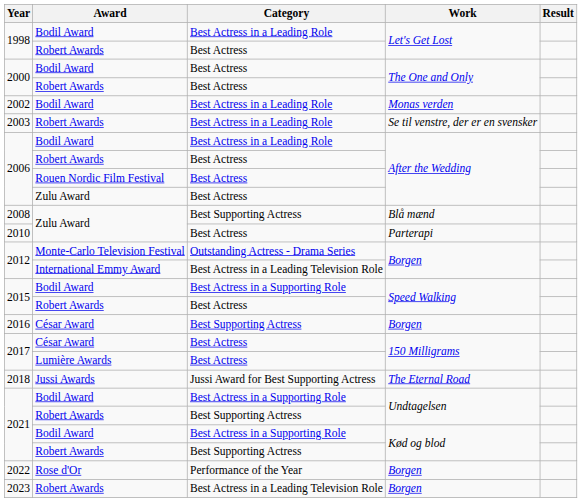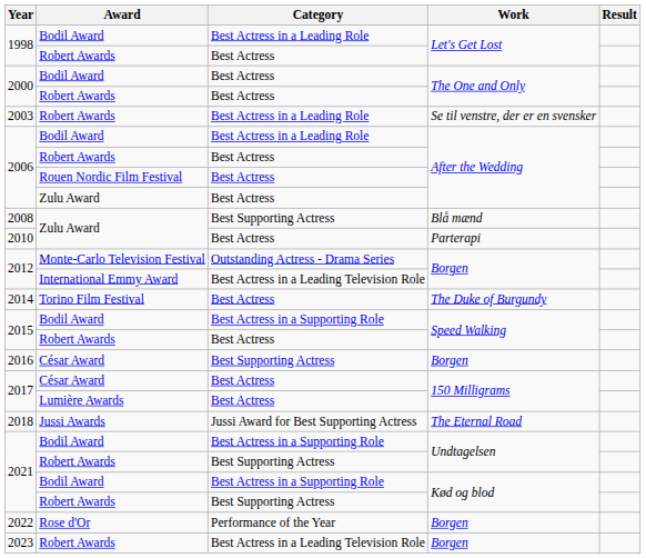 <table class="wikitable">
 <tr>
 <th>Year</th>
 <th>Award</th>
 <th>Category</th>
 <th>Work</th>
 <th>Result</th>
 </tr>
 <tr>
 <td rowspan=2>1998</td>
 <td><a href='#'>Bodil Award</a></td>
 <td><a href='#'>Best Actress in a Leading Role</a></td>
 <td rowspan=2><em><a href='#'>Let's Get Lost</a></em></td>
 <td></td>
 </tr>
 <tr>
 <td><a href='#'>Robert Awards</a></td>
 <td>Best Actress</td>
 <td></td>
 </tr>
 <tr>
 <td rowspan=2>2000</td>
 <td><a href='#'>Bodil Award</a></td>
 <td>Best Actress</td>
 <td rowspan=2><em><a href='#'>The One and Only</a></em></td>
 <td></td>
 </tr>
 <tr>
 <td><a href='#'>Robert Awards</a></td>
 <td>Best Actress</td>
-<td></td>
-</tr>
-<tr>
-<td>2002</td>
-<td><a href='#'>Bodil Award</a></td>
-<td><a href='#'>Best Actress in a Leading Role</a></td>
-<td><em><a href='#'>Monas verden</a></em></td>
 <td></td>
 </tr>
 <tr>
 <td>2003</td>
 <td><a href='#'>Robert Awards</a></td>
 <td><a href='#'>Best Actress in a Leading Role</a></td>
 <td><em>Se til venstre, der er en svensker</em></td>
 <td></td>
 </tr>
 <tr>
 <td rowspan=4>2006</td>
 <td><a href='#'>Bodil Award</a></td>
 <td><a href='#'>Best Actress in a Leading Role</a></td>
 <td rowspan=4><em><a href='#'>After the Wedding</a></em></td>
 <td></td>
 </tr>
 <tr>
 <td><a href='#'>Robert Awards</a></td>
 <td>Best Actress</td>
 <td></td>
 </tr>
 <tr>
 <td><a href='#'>Rouen Nordic Film Festival</a></td>
 <td><a href='#'>Best Actress</a></td>
 <td></td>
 </tr>
 <tr>
 <td>Zulu Award</td>
 <td>Best Actress</td>
 <td></td>
 </tr>
 <tr>
 <td>2008</td>
 <td rowspan=2>Zulu Award</td>
 <td>Best Supporting Actress</td>
 <td><em>Blå mænd</em></td>
 <td></td>
 </tr>
 <tr>
 <td>2010</td>
 <td>Best Actress</td>
 <td><em>Parterapi</em></td>
 <td></td>
 </tr>
 <tr>
 <td rowspan=2>2012</td>
 <td><a href='#'>Monte-Carlo Television Festival</a></td>
 <td><a href='#'>Outstanding Actress - Drama Series</a></td>
 <td rowspan=2><em><a href='#'>Borgen</a></em></td>
 <td></td>
 </tr>
 <tr>
 <td><a href='#'>International Emmy Award</a></td>
 <td>Best Actress in a Leading Television Role</td>
+<td></td>
+</tr>
+<tr>
+<td>2014</td>
+<td><a href='#'>Torino Film Festival</a></td>
+<td><a href='#'>Best Actress</a></td>
+<td><em><a href='#'>The Duke of Burgundy</a></em></td>
 <td></td>
 </tr>
 <tr>
 <td rowspan=2>2015</td>
 <td><a href='#'>Bodil Award</a></td>
 <td><a href='#'>Best Actress in a Supporting Role</a></td>
 <td rowspan=2><em><a href='#'>Speed Walking</a></em></td>
 <td></td>
 </tr>
 <tr>
 <td><a href='#'>Robert Awards</a></td>
 <td>Best Actress</td>
 <td></td>
 </tr>
 <tr>
 <td>2016</td>
 <td><a href='#'>César Award</a></td>
 <td><a href='#'>Best Supporting Actress</a></td>
 <td><em><a href='#'>Borgen</a></em></td>
 <td></td>
 </tr>
 <tr>
 <td rowspan=2>2017</td>
 <td><a href='#'>César Award</a></td>
 <td><a href='#'>Best Actress</a></td>
 <td rowspan=2><em><a href='#'>150 Milligrams</a></em></td>
 <td></td>
 </tr>
 <tr>
 <td><a href='#'>Lumière Awards</a></td>
 <td><a href='#'>Best Actress</a></td>
 <td></td>
 </tr>
 <tr>
 <td>2018</td>
 <td><a href='#'>Jussi Awards</a></td>
 <td>Jussi Award for Best Supporting Actress</td>
 <td><em><a href='#'>The Eternal Road</a></em></td>
 <td></td>
 </tr>
 <tr>
 <td rowspan=4>2021</td>
 <td><a href='#'>Bodil Award</a></td>
 <td><a href='#'>Best Actress in a Supporting Role</a></td>
 <td rowspan=2><em>Undtagelsen</em></td>
 <td></td>
 </tr>
 <tr>
 <td><a href='#'>Robert Awards</a></td>
 <td>Best Supporting Actress</td>
 <td></td>
 </tr>
 <tr>
 <td><a href='#'>Bodil Award</a></td>
 <td><a href='#'>Best Actress in a Supporting Role</a></td>
 <td rowspan=2><em>Kød og blod</em></td>
 <td></td>
 </tr>
 <tr>
 <td><a href='#'>Robert Awards</a></td>
 <td>Best Supporting Actress</td>
 <td></td>
 </tr>
 <tr>
 <td>2022</td>
 <td><a href='#'>Rose d'Or</a></td>
 <td>Performance of the Year</td>
 <td><em><a href='#'>Borgen</a></em></td>
 <td></td>
 </tr>
 <tr>
 <td>2023</td>
 <td><a href='#'>Robert Awards</a></td>
 <td>Best Actress in a Leading Television Role</td>
 <td><em><a href='#'>Borgen</a></em></td>
 <td></td>
 </tr>
 </table>
